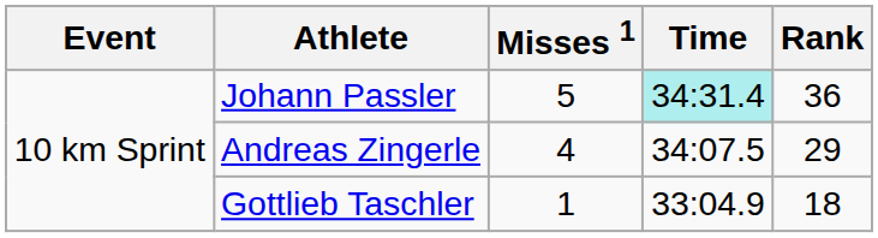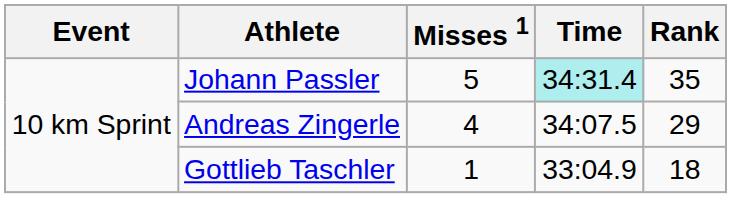 <table class="wikitable" style="font-size:90%">
 <tr>
 <th>Event</th>
 <th>Athlete</th>
 <th>Misses <sup>1</sup></th>
 <th>Time</th>
 <th>Rank</th>
 </tr>
 <tr>
 <td rowspan="3">10 km Sprint</td>
 <td><a href='#'>Johann Passler</a></td>
 <td align="center">5</td>
 <td align="center" style="background: paleturquoise;">34:31.4</td>
-<td align="center">36</td>
+<td align="center">35</td>
 </tr>
 <tr>
 <td><a href='#'>Andreas Zingerle</a></td>
 <td align="center">4</td>
 <td align="center">34:07.5</td>
 <td align="center">29</td>
 </tr>
 <tr>
 <td><a href='#'>Gottlieb Taschler</a></td>
 <td align="center">1</td>
 <td align="center">33:04.9</td>
 <td align="center">18</td>
 </tr>
 </table>
